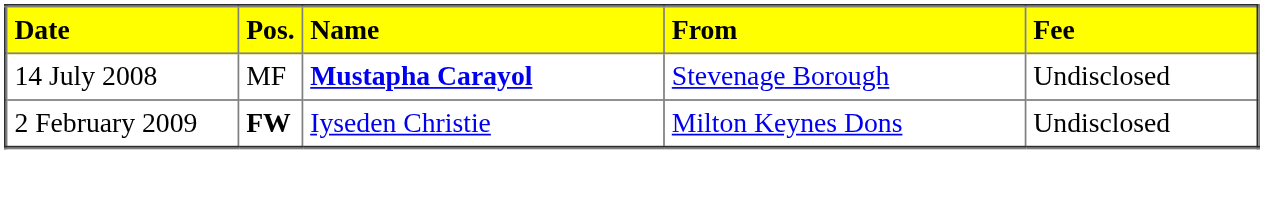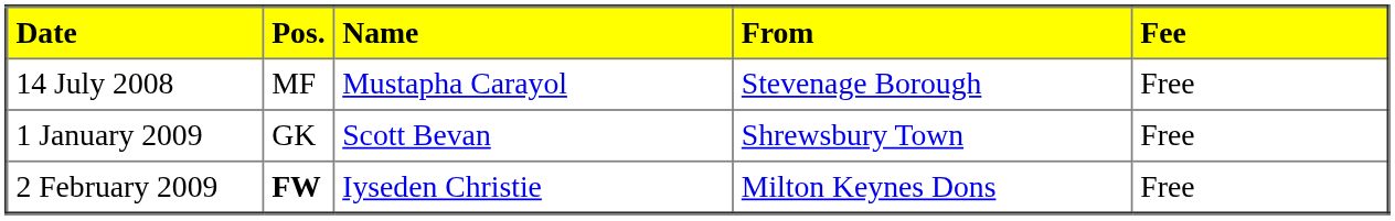 <table border="2" cellpadding="4" style="border-collapse:collapse; text-align:left;font-size: ">
 <tr style="background:yellow">
 <th width=125><span> Date</span></th>
 <th><span> Pos.</span></th>
 <th width=200><span> Name</span></th>
 <th width=200><span> From</span></th>
 <th width=125><span> Fee</span></th>
 </tr>
 <tr>
 <td>14 July 2008</td>
 <td>MF</td>
-<td><strong><a href='#'>Mustapha Carayol</a></strong></td>
+<td><a href='#'>Mustapha Carayol</a></td>
 <td><a href='#'>Stevenage Borough</a></td>
-<td>Undisclosed</td>
+<td>Free</td>
+</tr>
+<tr>
+<td>1 January 2009</td>
+<td>GK</td>
+<td><a href='#'>Scott Bevan</a></td>
+<td><a href='#'>Shrewsbury Town</a></td>
+<td>Free</td>
 </tr>
 <tr>
 <td>2 February 2009</td>
 <td><strong>FW</strong></td>
 <td><a href='#'>Iyseden Christie</a></td>
 <td><a href='#'>Milton Keynes Dons</a></td>
-<td>Undisclosed</td>
+<td>Free</td>
 </tr>
 <tr>
 </tr>
 </table>
